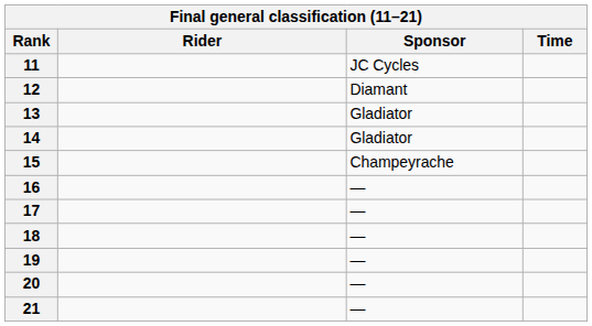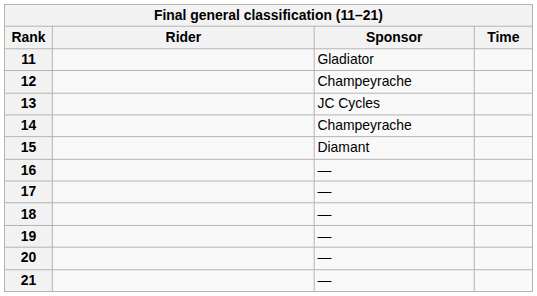 <table class="collapsible collapsed wikitable noprint" style="width:38em;margin-top:-1px;">
 <tr>
 <th scope="col" colspan="4">Final general classification (11–21)</th>
 </tr>
 <tr>
 <th width=40>Rank</th>
 <th width=250>Rider</th>
 <th width=150>Sponsor</th>
 <th width=50>Time</th>
 </tr>
 <tr>
 <th scope="col">11</th>
 <td></td>
-<td>JC Cycles</td>
+<td>Gladiator</td>
 <td style="text-align:right;"></td>
 </tr>
 <tr>
 <th scope="col">12</th>
 <td></td>
-<td>Diamant</td>
+<td>Champeyrache</td>
 <td style="text-align:right;"></td>
 </tr>
 <tr>
 <th scope="col">13</th>
 <td></td>
-<td>Gladiator</td>
+<td>JC Cycles</td>
 <td style="text-align:right;"></td>
 </tr>
 <tr>
 <th scope="col">14</th>
 <td></td>
-<td>Gladiator</td>
+<td>Champeyrache</td>
 <td style="text-align:right;"></td>
 </tr>
 <tr>
 <th scope="col">15</th>
 <td></td>
-<td>Champeyrache</td>
+<td>Diamant</td>
 <td style="text-align:right;"></td>
 </tr>
 <tr>
 <th scope="col">16</th>
 <td></td>
 <td>—</td>
 <td style="text-align:right;"></td>
 </tr>
 <tr>
 <th scope="col">17</th>
 <td></td>
 <td>—</td>
 <td style="text-align:right;"></td>
 </tr>
 <tr>
 <th scope="col">18</th>
 <td></td>
 <td>—</td>
 <td style="text-align:right;"></td>
 </tr>
 <tr>
 <th scope="col">19</th>
 <td></td>
 <td>—</td>
 <td style="text-align:right;"></td>
 </tr>
 <tr>
 <th scope="col">20</th>
 <td></td>
 <td>—</td>
 <td style="text-align:right;"></td>
 </tr>
 <tr>
 <th scope="col">21</th>
 <td></td>
 <td>—</td>
 <td style="text-align:right;"></td>
 </tr>
 </table>
